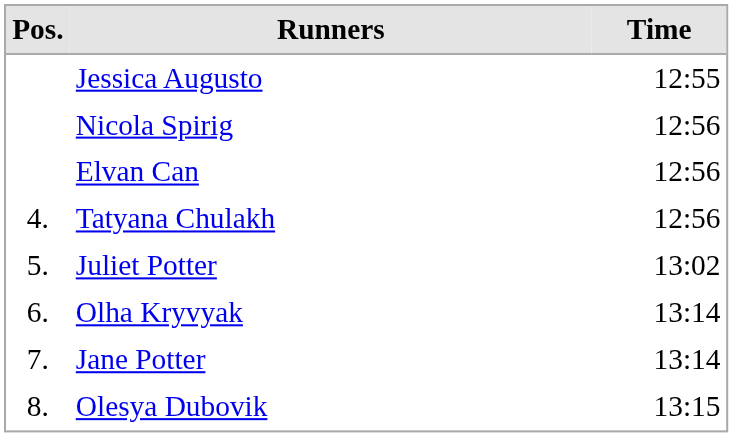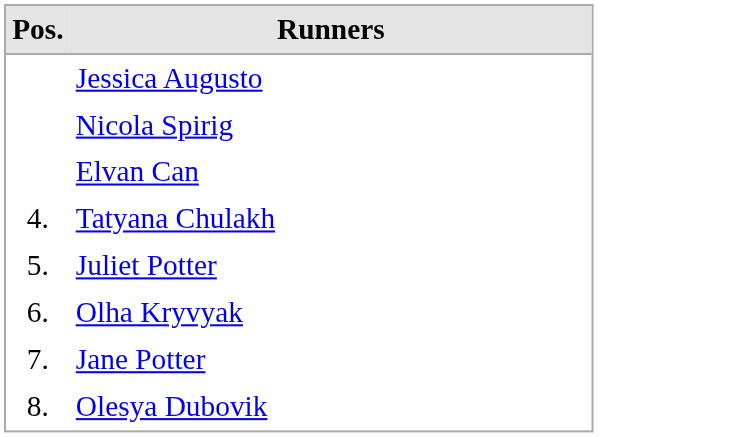 <table cellspacing="0" cellpadding="3" style="border:1px solid #AAAAAA;font-size:90%">
 <tr bgcolor="#E4E4E4">
 <th style="border-bottom:1px solid #AAAAAA" width=10>Pos.</th>
 <th style="border-bottom:1px solid #AAAAAA" width=250>Runners</th>
-<th style="border-bottom:1px solid #AAAAAA" width=60>Time</th>
 </tr>
 <tr align="center">
 <td align="center"></td>
 <td align="left"> <a href='#'>Jessica Augusto</a></td>
-<td align="right">12:55</td>
 </tr>
 <tr align="center">
 <td align="center"></td>
 <td align="left"> <a href='#'>Nicola Spirig</a></td>
-<td align="right">12:56</td>
 </tr>
 <tr align="center">
 <td align="center"></td>
 <td align="left"> <a href='#'>Elvan Can</a></td>
-<td align="right">12:56</td>
 </tr>
 <tr align="center">
 <td align="center">4.</td>
 <td align="left"> <a href='#'>Tatyana Chulakh</a></td>
-<td align="right">12:56</td>
 </tr>
 <tr align="center">
 <td align="center">5.</td>
 <td align="left"> <a href='#'>Juliet Potter</a></td>
-<td align="right">13:02</td>
 </tr>
 <tr align="center">
 <td align="center">6.</td>
 <td align="left"> <a href='#'>Olha Kryvyak</a></td>
-<td align="right">13:14</td>
 </tr>
 <tr align="center">
 <td align="center">7.</td>
 <td align="left"> <a href='#'>Jane Potter</a></td>
-<td align="right">13:14</td>
 </tr>
 <tr align="center">
 <td align="center">8.</td>
 <td align="left"> <a href='#'>Olesya Dubovik</a></td>
-<td align="right">13:15</td>
 </tr>
 </table>
